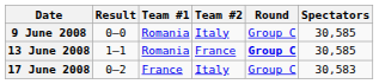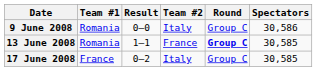 <table class="wikitable">
 <tr>
 <th scope="col">Date</th>
+<th scope="col">Team #1</th>
 <th scope="col">Result</th>
-<th scope="col">Team #1</th>
 <th scope="col">Team #2</th>
 <th scope="col">Round</th>
 <th scope="col">Spectators</th>
 </tr>
 <tr>
 <th scope="row">9 June 2008</th>
+<td> <a href='#'>Romania</a></td>
 <td style="text-align:center;">0–0</td>
-<td> <a href='#'>Romania</a></td>
 <td> <a href='#'>Italy</a></td>
 <td><a href='#'>Group C</a></td>
-<td style="text-align:center;">30,585</td>
+<td style="text-align:center;">30,586</td>
 </tr>
 <tr>
 <th scope="row">13 June 2008</th>
+<td> <a href='#'>Romania</a></td>
 <td style="text-align:center;">1–1</td>
-<td> <a href='#'>Romania</a></td>
 <td> <a href='#'>France</a></td>
 <td><strong><a href='#'>Group C</a></strong></td>
 <td style="text-align:center;">30,585</td>
 </tr>
 <tr>
 <th scope="row">17 June 2008</th>
+<td> <a href='#'>France</a></td>
 <td style="text-align:center;">0–2</td>
-<td> <a href='#'>France</a></td>
 <td> <a href='#'>Italy</a></td>
 <td><a href='#'>Group C</a></td>
-<td style="text-align:center;">30,583</td>
+<td style="text-align:center;">30,585</td>
 </tr>
 </table>
